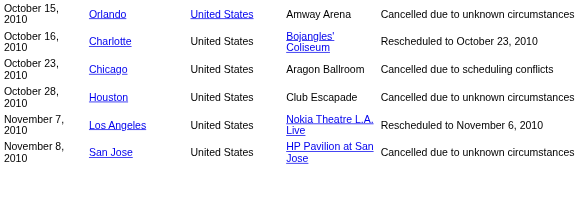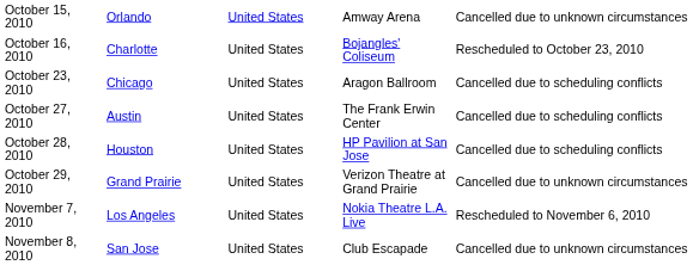 <table cellpadding="2" style="border: 0px solid darkgray; font-size:90%">
 <tr>
 <th width="150"></th>
 <th width="200"></th>
 <th width="200"></th>
 <th width="175"></th>
 <th width="600"></th>
 </tr>
 <tr border="0">
 <td>October 15, 2010</td>
 <td><a href='#'>Orlando</a></td>
 <td><a href='#'>United States</a></td>
 <td>Amway Arena</td>
 <td>Cancelled due to unknown circumstances</td>
 </tr>
 <tr>
 <td>October 16, 2010</td>
 <td><a href='#'>Charlotte</a></td>
 <td>United States</td>
 <td><a href='#'>Bojangles' Coliseum</a></td>
 <td>Rescheduled to October 23, 2010</td>
 </tr>
 <tr>
 <td>October 23, 2010</td>
 <td><a href='#'>Chicago</a></td>
 <td>United States</td>
 <td>Aragon Ballroom</td>
 <td>Cancelled due to scheduling conflicts</td>
 </tr>
 <tr>
+<td>October 27, 2010</td>
+<td><a href='#'>Austin</a></td>
+<td>United States</td>
+<td>The Frank Erwin Center</td>
+<td>Cancelled due to scheduling conflicts</td>
+</tr>
+<tr>
 <td>October 28, 2010</td>
 <td><a href='#'>Houston</a></td>
 <td>United States</td>
-<td>Club Escapade</td>
+<td><a href='#'>HP Pavilion at San Jose</a></td>
+<td>Cancelled due to scheduling conflicts</td>
+</tr>
+<tr>
+<td>October 29, 2010</td>
+<td><a href='#'>Grand Prairie</a></td>
+<td>United States</td>
+<td>Verizon Theatre at Grand Prairie</td>
 <td>Cancelled due to unknown circumstances</td>
 </tr>
 <tr>
 <td>November 7, 2010</td>
 <td><a href='#'>Los Angeles</a></td>
 <td>United States</td>
 <td><a href='#'>Nokia Theatre L.A. Live</a></td>
 <td>Rescheduled to November 6, 2010</td>
 </tr>
 <tr>
 <td>November 8, 2010</td>
 <td><a href='#'>San Jose</a></td>
 <td>United States</td>
-<td><a href='#'>HP Pavilion at San Jose</a></td>
+<td>Club Escapade</td>
 <td>Cancelled due to unknown circumstances</td>
 </tr>
 </table>
